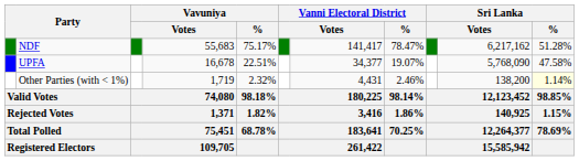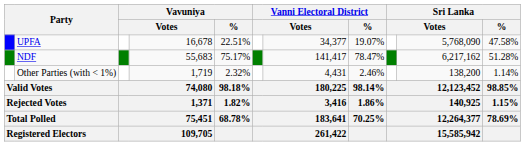 <table class="wikitable">
 <tr>
 <th colspan="2" width="144px"rowspan="2">Party</th>
 <th colspan="3" width="216px">Vavuniya</th>
 <th colspan="3" width="216px"><a href='#'>Vanni Electoral District</a></th>
 <th colspan="3" width="216px">Sri Lanka</th>
 </tr>
 <tr>
 <th colspan="2" width="144px">Votes</th>
 <th>%</th>
 <th colspan="2" width="144px">Votes</th>
 <th>%</th>
 <th colspan="2" width="144px">Votes</th>
 <th>%</th>
 </tr>
 <tr>
+<td style="background-color:blue;" width="10px"></td>
+<td style="text-align:left;"><a href='#'>UPFA</a></td>
+<td style="background-color:white;" width="10px"></td>
+<td style="text-align:right;">16,678</td>
+<td style="text-align:right;">22.51%</td>
+<td style="background-color:white;" width="10px"></td>
+<td style="text-align:right;">34,377</td>
+<td style="text-align:right;">19.07%</td>
+<td style="background-color:white;" width="10px"></td>
+<td style="text-align:right;">5,768,090</td>
+<td style="text-align:right;">47.58%</td>
+</tr>
+<tr>
 <td style="background-color:green;" width="10px"></td>
 <td style="text-align:left;"><a href='#'>NDF</a></td>
 <td style="background-color:green;" width="10px"></td>
 <td style="text-align:right;">55,683</td>
 <td style="text-align:right;">75.17%</td>
 <td style="background-color:green;" width="10px"></td>
 <td style="text-align:right;">141,417</td>
 <td style="text-align:right;">78.47%</td>
 <td style="background-color:green;" width="10px"></td>
 <td style="text-align:right;">6,217,162</td>
 <td style="text-align:right;">51.28%</td>
 </tr>
 <tr>
-<td style="background-color:blue;" width="10px"></td>
-<td style="text-align:left;"><a href='#'>UPFA</a></td>
-<td style="background-color:white;" width="10px"></td>
-<td style="text-align:right;">16,678</td>
-<td style="text-align:right;">22.51%</td>
-<td style="background-color:white;" width="10px"></td>
-<td style="text-align:right;">34,377</td>
-<td style="text-align:right;">19.07%</td>
-<td style="background-color:white;" width="10px"></td>
-<td style="text-align:right;">5,768,090</td>
-<td style="text-align:right;">47.58%</td>
-</tr>
-<tr>
 <td style="background-color:white;" width="10px"></td>
 <td style="text-align:left;">Other Parties (with < 1%)</td>
 <td style="background-color:white;" width="10px"></td>
 <td style="text-align:right;">1,719</td>
 <td style="text-align:right;">2.32%</td>
 <td style="background-color:white;" width="10px"></td>
 <td style="text-align:right;">4,431</td>
 <td style="text-align:right;">2.46%</td>
 <td style="background-color:white;" width="10px"></td>
 <td style="text-align:right;">138,200</td>
-<td style="background: lightyellow; text-align:right;">1.14%</td>
+<td style="text-align:right;">1.14%</td>
 </tr>
 <tr>
 <th colspan="2" width="144px"style="text-align:left;">Valid Votes</th>
 <th style="text-align:right;"colspan="2" width="144px">74,080</th>
 <th style="text-align:right;">98.18%</th>
 <th style="text-align:right;"colspan="2" width="144px">180,225</th>
 <th style="text-align:right;">98.14%</th>
 <th style="text-align:right;"colspan="2" width="144px">12,123,452</th>
 <th style="text-align:right;">98.85%</th>
 </tr>
 <tr>
 <th colspan="2" width="144px"style="text-align:left;">Rejected Votes</th>
 <th style="text-align:right;"colspan="2" width="144px">1,371</th>
 <th style="text-align:right;">1.82%</th>
 <th style="text-align:right;"colspan="2" width="144px">3,416</th>
 <th style="text-align:right;">1.86%</th>
 <th style="text-align:right;"colspan="2" width="144px">140,925</th>
 <th style="text-align:right;">1.15%</th>
 </tr>
 <tr>
 <th colspan="2" width="144px"style="text-align:left;">Total Polled</th>
 <th style="text-align:right;"colspan="2" width="144px">75,451</th>
 <th style="text-align:right;">68.78%</th>
 <th style="text-align:right;"colspan="2" width="144px">183,641</th>
 <th style="text-align:right;">70.25%</th>
 <th style="text-align:right;"colspan="2" width="144px">12,264,377</th>
 <th style="text-align:right;">78.69%</th>
 </tr>
 <tr>
 <th colspan="2" width="144px"style="text-align:left;">Registered Electors</th>
 <th style="text-align:right;"colspan="2" width="144px">109,705</th>
 <th></th>
 <th style="text-align:right;"colspan="2" width="144px">261,422</th>
 <th></th>
 <th style="text-align:right;"colspan="2" width="144px">15,585,942</th>
 <th></th>
 </tr>
 </table>
